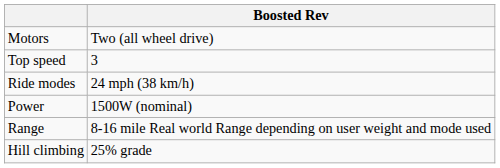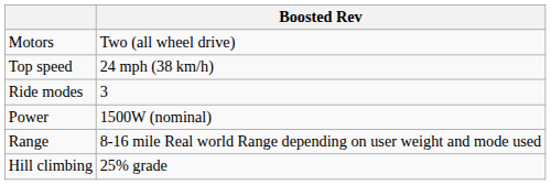 <table class="wikitable">
 <tr>
 <th></th>
 <th>Boosted Rev</th>
 </tr>
 <tr>
 <td>Motors</td>
 <td>Two (all wheel drive)</td>
 </tr>
 <tr>
 <td>Top speed</td>
-<td>3</td>
+<td>24 mph (38 km/h)</td>
 </tr>
 <tr>
 <td>Ride modes</td>
-<td>24 mph (38 km/h)</td>
+<td>3</td>
 </tr>
 <tr>
 <td>Power</td>
 <td>1500W (nominal)</td>
 </tr>
 <tr>
 <td>Range</td>
 <td colspan="3">8-16 mile Real world Range depending on user weight and mode used</td>
 </tr>
 <tr>
 <td>Hill climbing</td>
 <td colspan="2">25% grade</td>
 </tr>
 </table>
